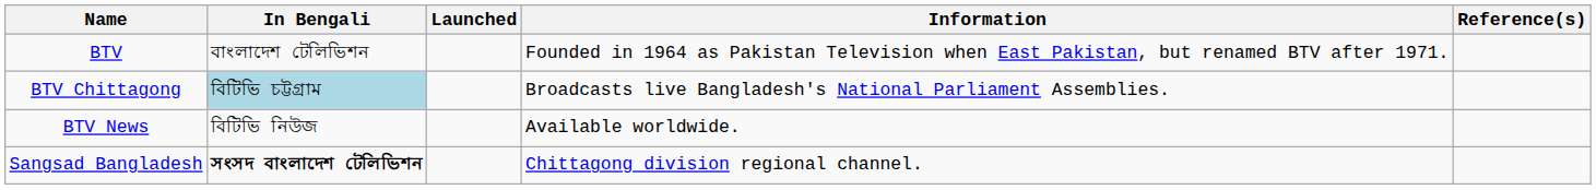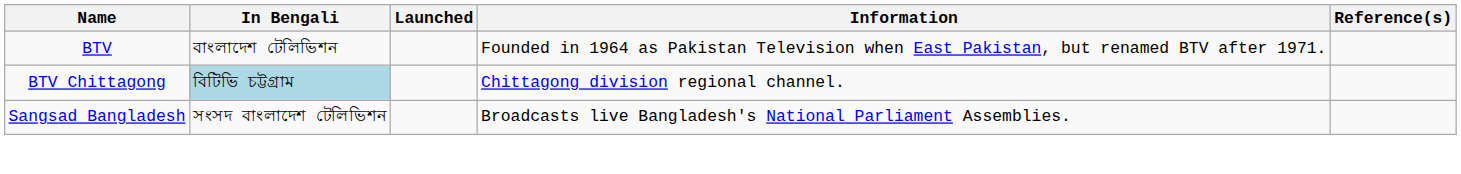 <table class="wikitable sortable">
 <tr>
 <th>Name</th>
 <th>In Bengali</th>
 <th>Launched</th>
 <th>Information</th>
 <th>Reference(s)</th>
 </tr>
 <tr>
 <td align="center"><a href='#'>BTV</a></td>
 <td>বাংলাদেশ টেলিভিশন</td>
 <td></td>
 <td>Founded in 1964 as Pakistan Television when <a href='#'>East Pakistan</a>, but renamed BTV after 1971.</td>
 <td></td>
 </tr>
 <tr>
 <td align="center"><a href='#'>BTV Chittagong</a></td>
 <td style="background: lightblue;">বিটিভি চট্টগ্রাম</td>
 <td></td>
-<td>Broadcasts live Bangladesh's <a href='#'>National Parliament</a> Assemblies.</td>
-<td></td>
-</tr>
-<tr>
-<td align="center"><a href='#'>BTV News</a></td>
-<td>বিটিভি নিউজ</td>
-<td></td>
-<td>Available worldwide.</td>
+<td><a href='#'>Chittagong division</a> regional channel.</td>
 <td></td>
 </tr>
 <tr>
 <td align="center"><a href='#'>Sangsad Bangladesh</a></td>
-<td><strong>সংসদ বাংলাদেশ টেলিভিশন</strong></td>
+<td>সংসদ বাংলাদেশ টেলিভিশন</td>
 <td></td>
-<td><a href='#'>Chittagong division</a> regional channel.</td>
+<td>Broadcasts live Bangladesh's <a href='#'>National Parliament</a> Assemblies.</td>
 <td></td>
 </tr>
 </table>
